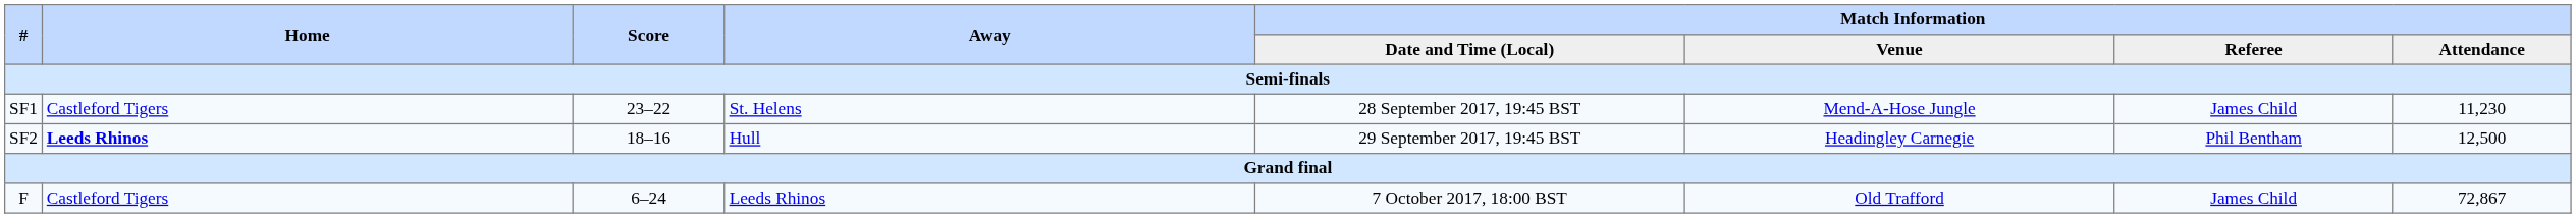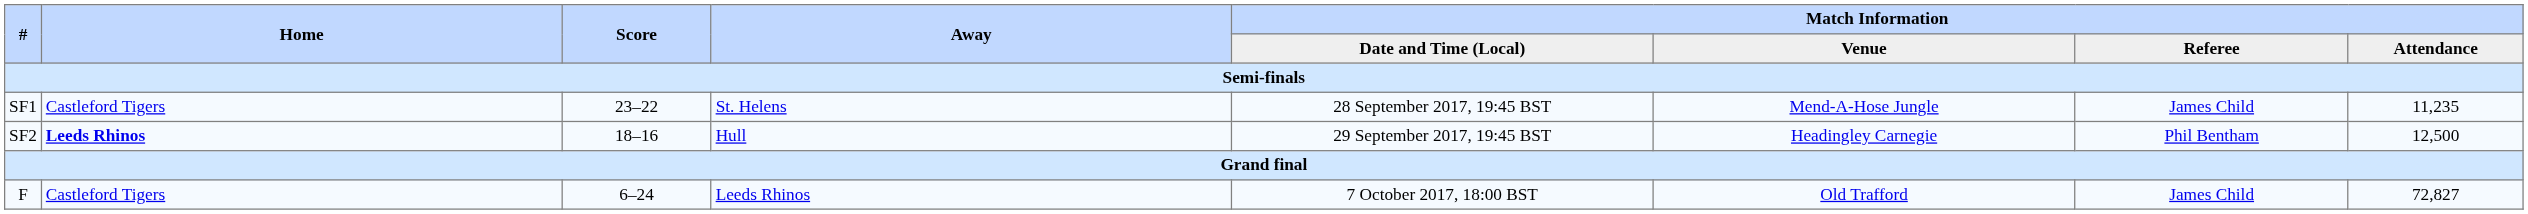 <table border="1" cellpadding="3" cellspacing="0" style="border-collapse:collapse; font-size:85%; text-align:center; width:100%;">
 <tr style="background:#c1d8ff;">
 <th rowspan="2">#</th>
 <th rowspan="2" style="width:21%;">Home</th>
 <th rowspan="2" style="width:6%;">Score</th>
 <th rowspan="2" style="width:21%;">Away</th>
 <th colspan=6>Match Information</th>
 </tr>
 <tr style="background:#efefef;">
 <th width=17%>Date and Time (Local)</th>
 <th width=17%>Venue</th>
 <th width=11%>Referee</th>
 <th width=7%>Attendance</th>
 </tr>
 <tr style="background:#d0e7ff;">
 <td colspan=8><strong>Semi-finals</strong></td>
 </tr>
 <tr bgcolor=#F5FAFF>
 <td>SF1</td>
 <td align=left> <a href='#'>Castleford Tigers</a></td>
 <td>23–22</td>
 <td align=left> <a href='#'>St. Helens</a></td>
 <td>28 September 2017, 19:45 BST</td>
 <td><a href='#'>Mend-A-Hose Jungle</a></td>
 <td><a href='#'>James Child</a></td>
-<td>11,230</td>
+<td>11,235</td>
 </tr>
 <tr style="background:#f5faff;">
 <td>SF2</td>
 <td align=left><strong> <a href='#'>Leeds Rhinos</a></strong></td>
 <td>18–16</td>
 <td align=left> <a href='#'>Hull</a></td>
 <td>29 September 2017, 19:45 BST</td>
 <td><a href='#'>Headingley Carnegie</a></td>
 <td><a href='#'>Phil Bentham</a></td>
 <td>12,500</td>
 </tr>
 <tr style="background:#d0e7ff;">
 <td colspan=8><strong>Grand final</strong></td>
 </tr>
 <tr style="background:#f5faff;">
 <td>F</td>
 <td align=left> <a href='#'>Castleford Tigers</a></td>
 <td>6–24</td>
 <td align=left> <a href='#'>Leeds Rhinos</a></td>
 <td>7 October 2017, 18:00 BST</td>
 <td><a href='#'>Old Trafford</a></td>
 <td><a href='#'>James Child</a></td>
-<td>72,867</td>
+<td>72,827</td>
 </tr>
 </table>
